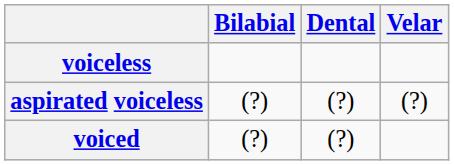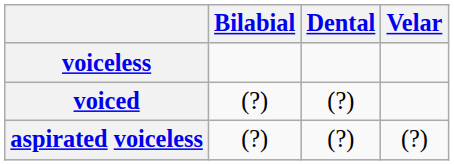 <table class="wikitable" style="text-align: center;">
 <tr>
 <th></th>
 <th><a href='#'>Bilabial</a></th>
 <th><a href='#'>Dental</a></th>
 <th><a href='#'>Velar</a></th>
 </tr>
 <tr>
 <th><a href='#'>voiceless</a></th>
 <td> <strong></strong></td>
 <td> <strong></strong></td>
 <td> <strong></strong></td>
 </tr>
 <tr>
+<th><a href='#'>voiced</a></th>
+<td>(?) <strong></strong></td>
+<td>(?) <strong></strong></td>
+<td> <strong></strong></td>
+</tr>
+<tr>
 <th><a href='#'>aspirated</a> <a href='#'>voiceless</a></th>
 <td>(?) <strong></strong></td>
 <td>(?) <strong></strong></td>
 <td>(?) <strong></strong></td>
 </tr>
-<tr>
-<th><a href='#'>voiced</a></th>
-<td>(?) <strong></strong></td>
-<td>(?) <strong></strong></td>
-<td> <strong></strong></td>
-</tr>
 </table>
